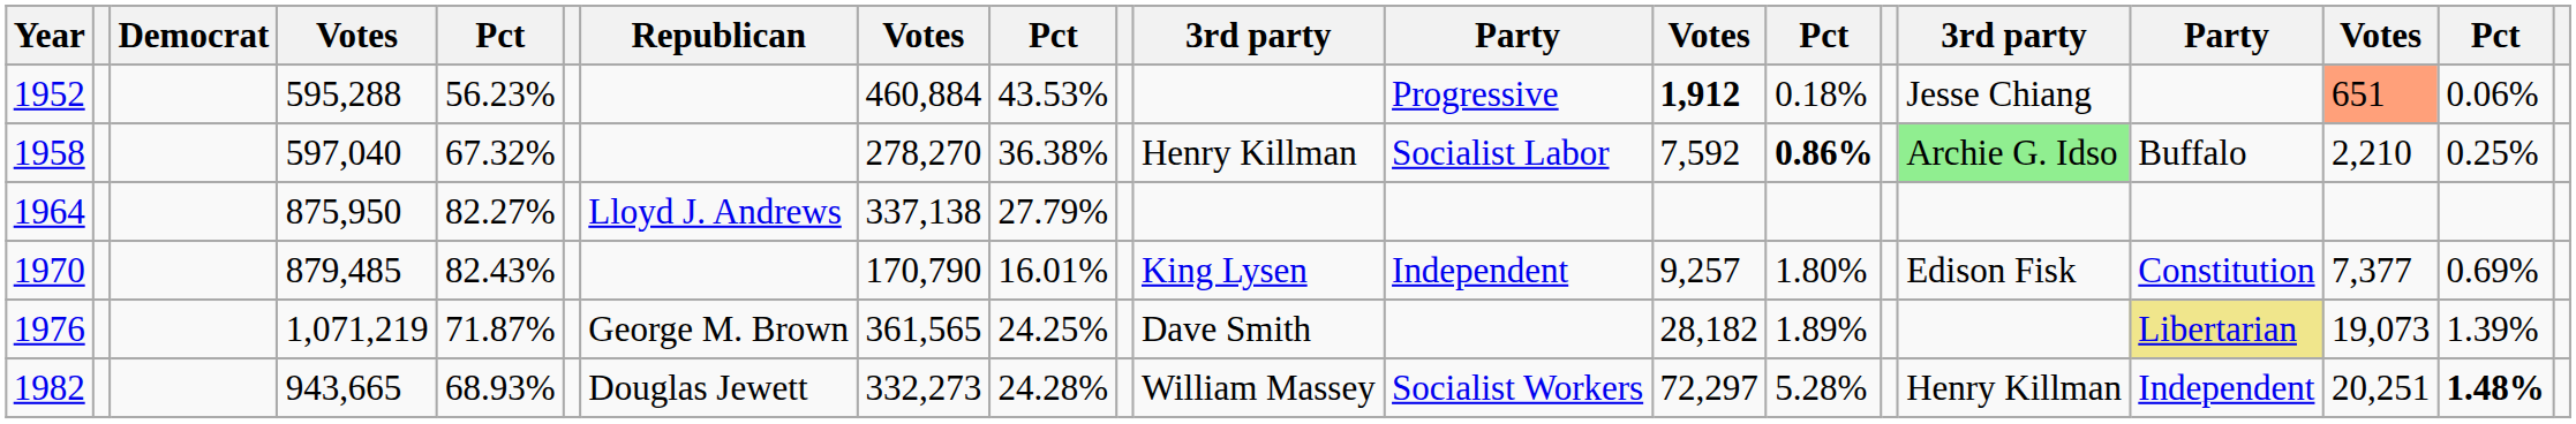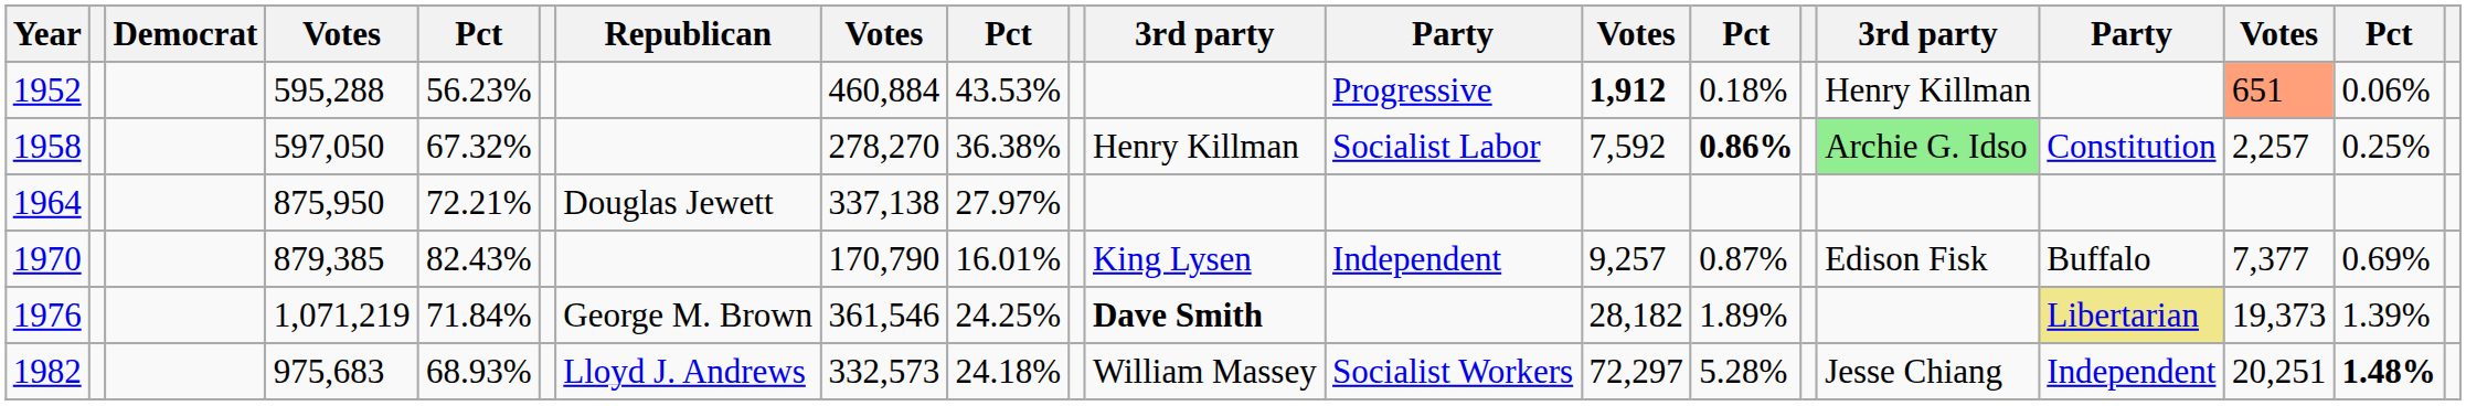 <table class="wikitable" style="margin:0.5em ; font-size:95%">
 <tr>
 <th>Year</th>
 <th></th>
 <th>Democrat</th>
 <th>Votes</th>
 <th>Pct</th>
 <th></th>
 <th>Republican</th>
 <th>Votes</th>
 <th>Pct</th>
 <th></th>
 <th>3rd party</th>
 <th>Party</th>
 <th>Votes</th>
 <th>Pct</th>
 <th></th>
 <th>3rd party</th>
 <th>Party</th>
 <th>Votes</th>
 <th>Pct</th>
 <th></th>
 </tr>
 <tr>
 <td><a href='#'>1952</a></td>
 <td></td>
 <td></td>
 <td>595,288</td>
 <td>56.23%</td>
 <td></td>
 <td></td>
 <td>460,884</td>
 <td>43.53%</td>
 <td></td>
 <td></td>
 <td><a href='#'>Progressive</a></td>
 <td><strong>1,912</strong></td>
 <td>0.18%</td>
 <td></td>
-<td>Jesse Chiang</td>
+<td>Henry Killman</td>
 <td></td>
 <td style="background: lightsalmon;">651</td>
 <td>0.06%</td>
 <td></td>
 </tr>
 <tr>
 <td><a href='#'>1958</a></td>
 <td></td>
 <td></td>
-<td>597,040</td>
+<td>597,050</td>
 <td>67.32%</td>
 <td></td>
 <td></td>
 <td>278,270</td>
 <td>36.38%</td>
 <td></td>
 <td>Henry Killman</td>
 <td><a href='#'>Socialist Labor</a></td>
 <td>7,592</td>
 <td><strong>0.86%</strong></td>
 <td></td>
 <td style="background: lightgreen;">Archie G. Idso</td>
-<td>Buffalo</td>
-<td>2,210</td>
+<td><a href='#'>Constitution</a></td>
+<td>2,257</td>
 <td>0.25%</td>
 <td></td>
 </tr>
 <tr>
 <td><a href='#'>1964</a></td>
 <td></td>
 <td></td>
 <td>875,950</td>
-<td>82.27%</td>
+<td>72.21%</td>
 <td></td>
-<td><a href='#'>Lloyd J. Andrews</a></td>
+<td>Douglas Jewett</td>
 <td>337,138</td>
-<td>27.79%</td>
+<td>27.97%</td>
 <td></td>
 <td></td>
 <td></td>
 <td></td>
 <td></td>
 <td></td>
 <td></td>
 <td></td>
 <td></td>
 <td></td>
 <td></td>
 </tr>
 <tr>
 <td><a href='#'>1970</a></td>
 <td></td>
 <td></td>
-<td>879,485</td>
+<td>879,385</td>
 <td>82.43%</td>
 <td></td>
 <td></td>
 <td>170,790</td>
 <td>16.01%</td>
 <td></td>
 <td><a href='#'>King Lysen</a></td>
 <td><a href='#'>Independent</a></td>
 <td>9,257</td>
-<td>1.80%</td>
+<td>0.87%</td>
 <td></td>
 <td>Edison Fisk</td>
-<td><a href='#'>Constitution</a></td>
+<td>Buffalo</td>
 <td>7,377</td>
 <td>0.69%</td>
 <td></td>
 </tr>
 <tr>
 <td><a href='#'>1976</a></td>
 <td></td>
 <td></td>
 <td>1,071,219</td>
-<td>71.87%</td>
+<td>71.84%</td>
 <td></td>
 <td>George M. Brown</td>
-<td>361,565</td>
+<td>361,546</td>
 <td>24.25%</td>
 <td></td>
-<td>Dave Smith</td>
+<td><strong>Dave Smith</strong></td>
 <td></td>
 <td>28,182</td>
 <td>1.89%</td>
 <td></td>
 <td></td>
 <td style="background: khaki;"><a href='#'>Libertarian</a></td>
-<td>19,073</td>
+<td>19,373</td>
 <td>1.39%</td>
 <td></td>
 </tr>
 <tr>
 <td><a href='#'>1982</a></td>
 <td></td>
 <td></td>
-<td>943,665</td>
+<td>975,683</td>
 <td>68.93%</td>
 <td></td>
-<td>Douglas Jewett</td>
-<td>332,273</td>
-<td>24.28%</td>
+<td><a href='#'>Lloyd J. Andrews</a></td>
+<td>332,573</td>
+<td>24.18%</td>
 <td></td>
 <td>William Massey</td>
 <td><a href='#'>Socialist Workers</a></td>
 <td>72,297</td>
 <td>5.28%</td>
 <td></td>
-<td>Henry Killman</td>
+<td>Jesse Chiang</td>
 <td><a href='#'>Independent</a></td>
 <td>20,251</td>
 <td><strong>1.48%</strong></td>
 <td></td>
 </tr>
 </table>
